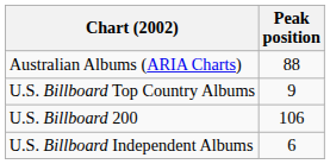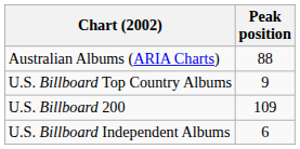 <table class="wikitable">
 <tr>
 <th>Chart (2002)</th>
 <th>Peak<br>position</th>
 </tr>
 <tr>
 <td>Australian Albums (<a href='#'>ARIA Charts</a>)</td>
 <td align="center">88</td>
 </tr>
 <tr>
 <td>U.S. <em>Billboard</em> Top Country Albums</td>
 <td align="center">9</td>
 </tr>
 <tr>
 <td>U.S. <em>Billboard</em> 200</td>
-<td align="center">106</td>
+<td align="center">109</td>
 </tr>
 <tr>
 <td>U.S. <em>Billboard</em> Independent Albums</td>
 <td align="center">6</td>
 </tr>
 </table>
